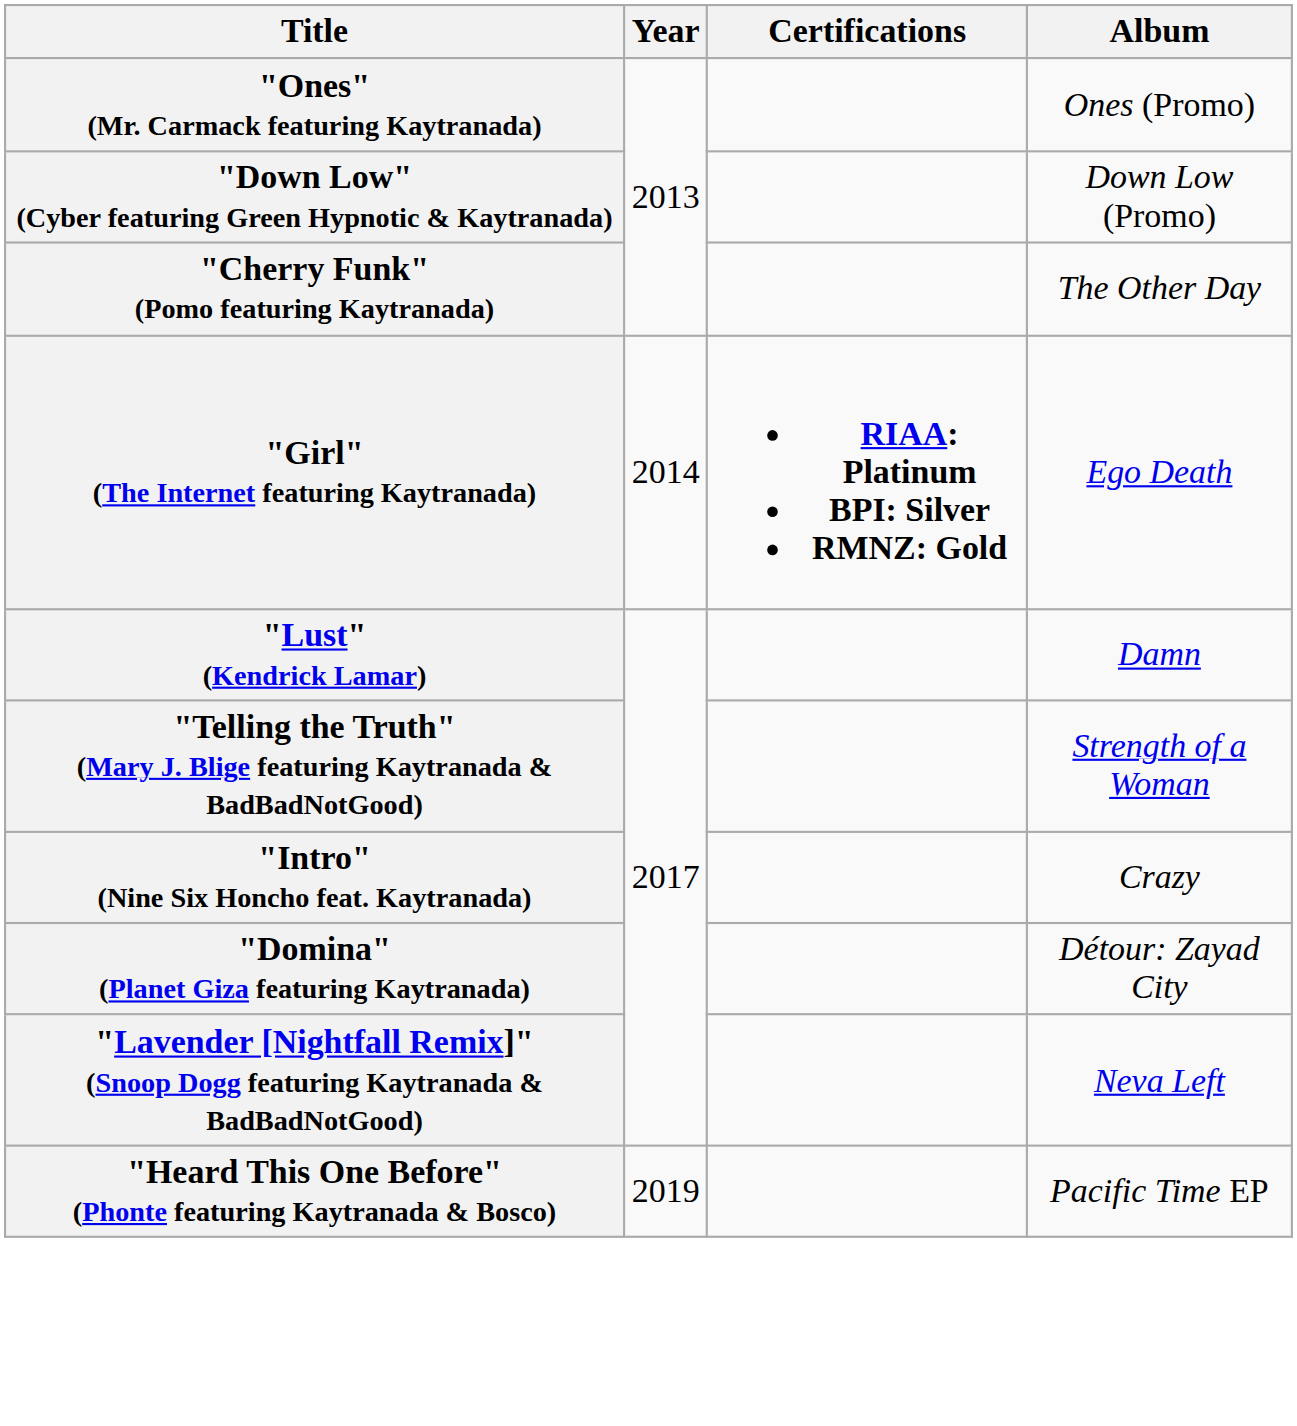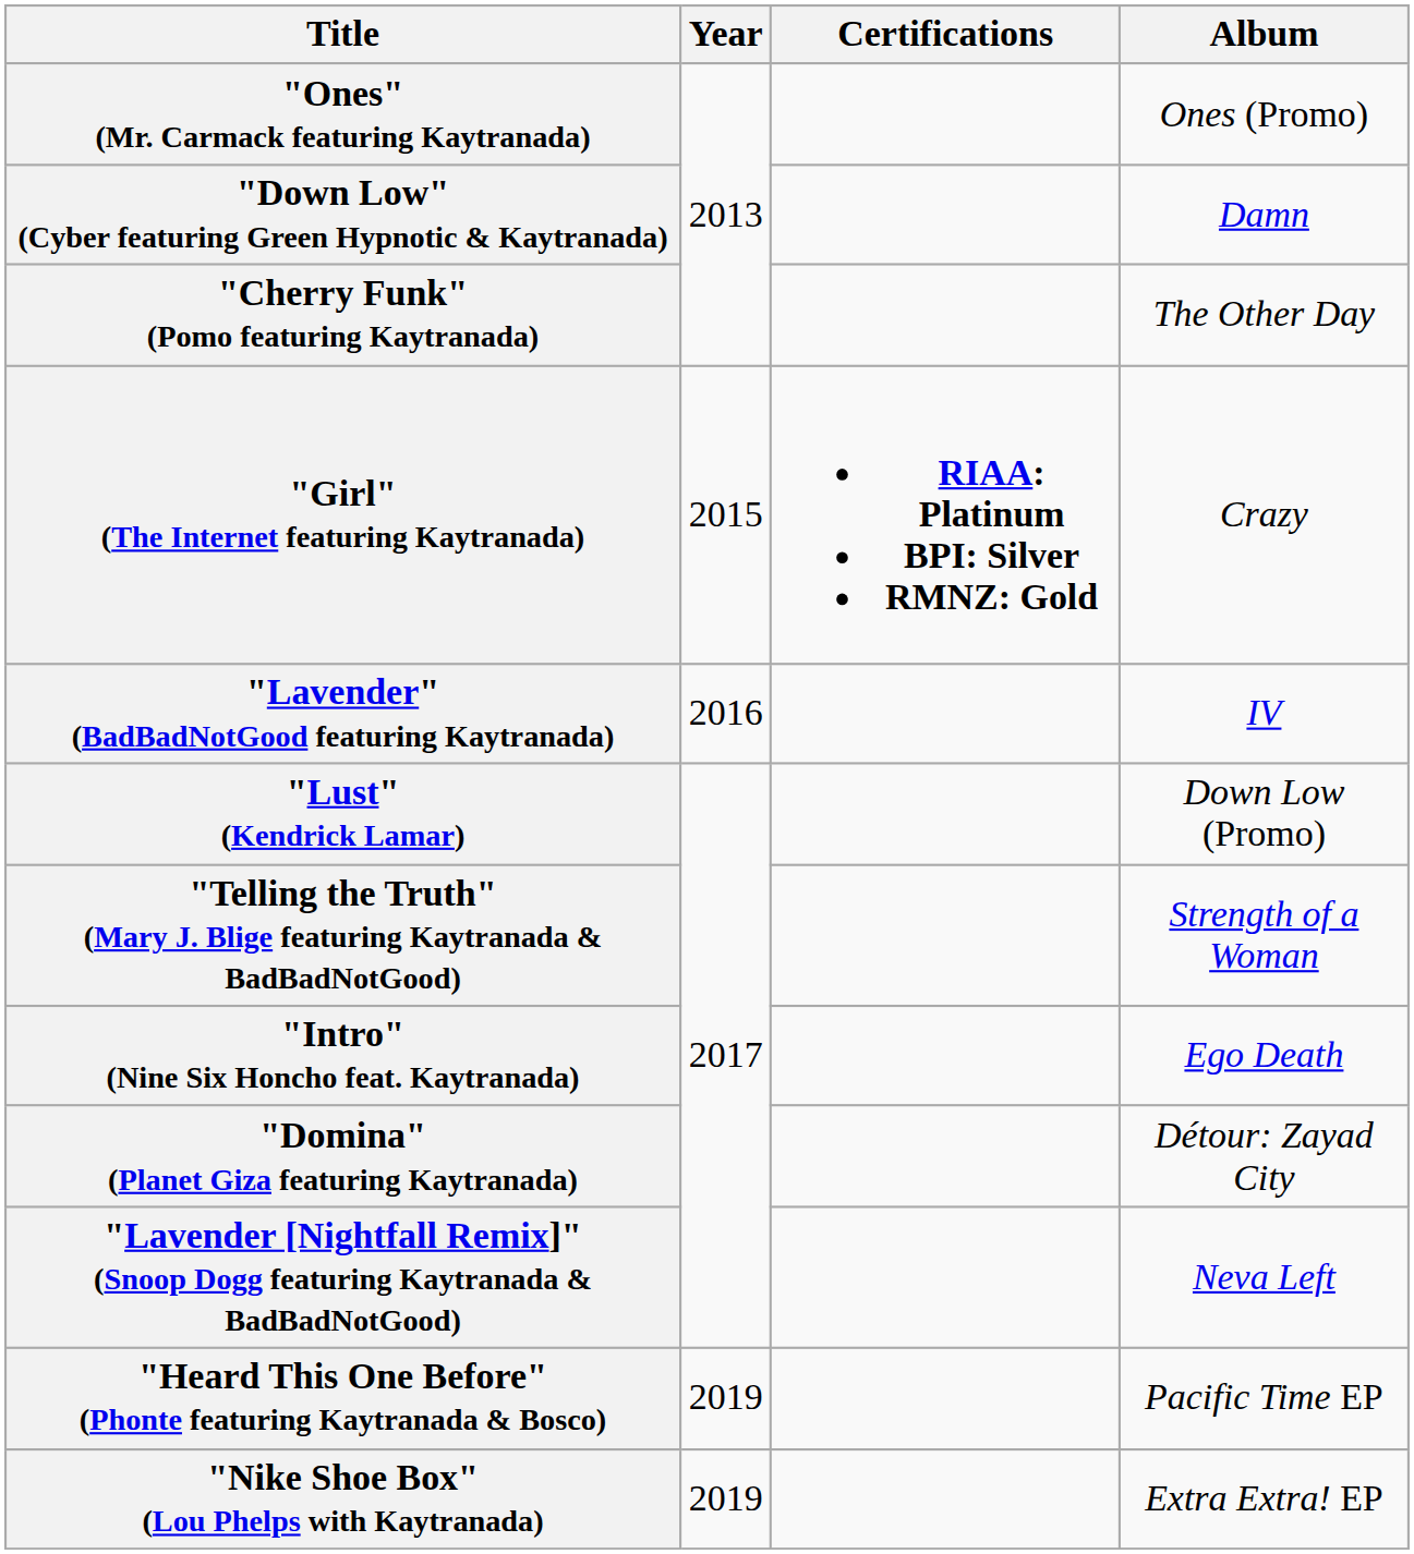 <table class="wikitable plainrowheaders" style="text-align:center;">
 <tr>
 <th>Title</th>
 <th>Year</th>
 <th>Certifications</th>
 <th>Album</th>
 </tr>
 <tr>
 <th scope="row">"Ones"<br><small>(Mr. Carmack featuring Kaytranada)</small></th>
 <td rowspan="3">2013</td>
 <td></td>
 <td><em>Ones</em> (Promo)</td>
 </tr>
 <tr>
 <th scope="row">"Down Low"<br><small>(Cyber featuring Green Hypnotic & Kaytranada)</small></th>
 <td></td>
-<td><em>Down Low</em> (Promo)</td>
+<td><em><a href='#'>Damn</a></em></td>
 </tr>
 <tr>
 <th scope="row">"Cherry Funk"<br><small>(Pomo featuring Kaytranada)</small></th>
 <td></td>
 <td><em>The Other Day</em></td>
 </tr>
 <tr>
 <th scope="row">"Girl"<br><small>(<a href='#'>The Internet</a> featuring Kaytranada)</small></th>
-<td>2014</td>
+<td>2015</td>
 <td><strong><br><ul><li><a href='#'>RIAA</a>: Platinum</li><li>BPI: Silver</li><li>RMNZ: Gold</li></ul></strong></td>
-<td><em><a href='#'>Ego Death</a></em></td>
+<td><em>Crazy</em></td>
+</tr>
+<tr>
+<th scope="row">"<a href='#'>Lavender</a>"<br><small>(<a href='#'>BadBadNotGood</a> featuring Kaytranada)</small></th>
+<td style="text-align:center;">2016</td>
+<td></td>
+<td><em><a href='#'>IV</a></em></td>
 </tr>
 <tr>
 <th scope="row">"<a href='#'>Lust</a>"<br><small>(<a href='#'>Kendrick Lamar</a>)</small></th>
 <td rowspan="5" style="text-align:center;">2017</td>
 <td></td>
-<td><em><a href='#'>Damn</a></em></td>
+<td><em>Down Low</em> (Promo)</td>
 </tr>
 <tr>
 <th scope="row">"Telling the Truth"<br><small>(<a href='#'>Mary J. Blige</a> featuring Kaytranada & BadBadNotGood)</small></th>
 <td></td>
 <td><em><a href='#'>Strength of a Woman</a></em></td>
 </tr>
 <tr>
 <th scope="row">"Intro"<br><small>(Nine Six Honcho feat. Kaytranada)</small></th>
 <td></td>
-<td><em>Crazy</em></td>
+<td><em><a href='#'>Ego Death</a></em></td>
 </tr>
 <tr>
 <th scope="row">"Domina"<br><small>(<a href='#'>Planet Giza</a> featuring Kaytranada)</small></th>
 <td></td>
 <td><em>Détour: Zayad City</em></td>
 </tr>
 <tr>
 <th scope="row">"<a href='#'>Lavender [Nightfall Remix</a>]"<br><small>(<a href='#'>Snoop Dogg</a> featuring Kaytranada & BadBadNotGood)</small></th>
 <td></td>
 <td><em><a href='#'>Neva Left</a></em></td>
 </tr>
 <tr>
 <th scope="row">"Heard This One Before"<br><small>(<a href='#'>Phonte</a> featuring Kaytranada & Bosco)</small></th>
 <td>2019</td>
 <td></td>
 <td><em>Pacific Time</em> EP</td>
 </tr>
+<tr>
+<th scope="row">"Nike Shoe Box"<br><small>(<a href='#'>Lou Phelps</a> with Kaytranada)</small></th>
+<td>2019</td>
+<td></td>
+<td><em>Extra Extra!</em> EP</td>
+</tr>
 </table>
